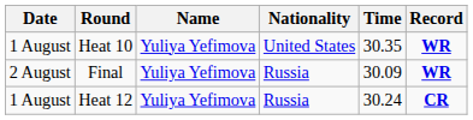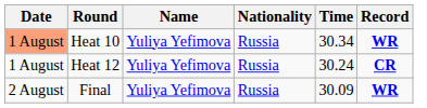 <table class="wikitable" style="text-align:center">
 <tr>
 <th>Date</th>
 <th>Round</th>
 <th>Name</th>
 <th>Nationality</th>
 <th>Time</th>
 <th>Record</th>
 </tr>
 <tr>
-<td>1 August</td>
+<td style="background: lightsalmon;">1 August</td>
 <td>Heat 10</td>
 <td align="left"><a href='#'>Yuliya Yefimova</a></td>
-<td align="left"> <a href='#'>United States</a></td>
-<td>30.35</td>
-<td><strong><a href='#'>WR</a></strong></td>
-</tr>
-<tr>
-<td>2 August</td>
-<td>Final</td>
-<td align="left"><a href='#'>Yuliya Yefimova</a></td>
 <td align="left"> <a href='#'>Russia</a></td>
-<td>30.09</td>
+<td>30.34</td>
 <td><strong><a href='#'>WR</a></strong></td>
 </tr>
 <tr>
 <td>1 August</td>
 <td>Heat 12</td>
 <td align="left"><a href='#'>Yuliya Yefimova</a></td>
 <td align="left"> <a href='#'>Russia</a></td>
 <td>30.24</td>
 <td><strong><a href='#'>CR</a></strong></td>
 </tr>
+<tr>
+<td>2 August</td>
+<td>Final</td>
+<td align="left"><a href='#'>Yuliya Yefimova</a></td>
+<td align="left"> <a href='#'>Russia</a></td>
+<td>30.09</td>
+<td><strong><a href='#'>WR</a></strong></td>
+</tr>
 </table>
